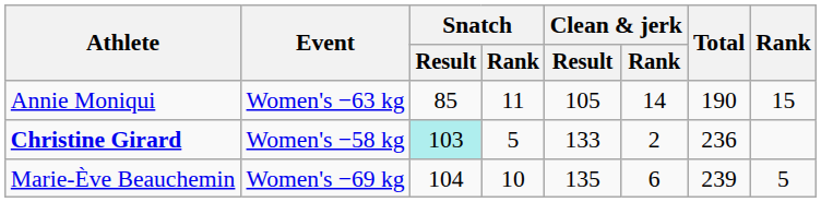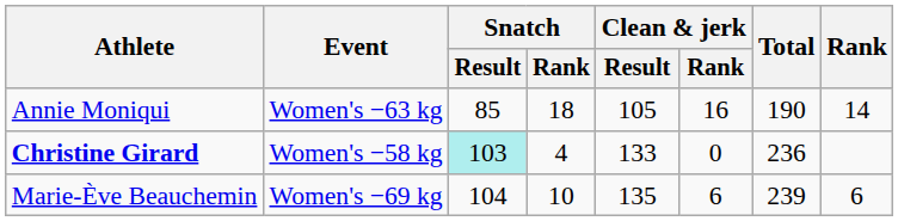 <table class="wikitable" style="font-size:90%">
 <tr>
 <th rowspan=2>Athlete</th>
 <th rowspan=2>Event</th>
 <th colspan="2">Snatch</th>
 <th colspan="2">Clean & jerk</th>
 <th rowspan="2">Total</th>
 <th rowspan="2">Rank</th>
 </tr>
 <tr style="font-size:95%">
 <th>Result</th>
 <th>Rank</th>
 <th>Result</th>
 <th>Rank</th>
 </tr>
 <tr align=center>
 <td align=left><a href='#'>Annie Moniqui</a></td>
 <td align=left><a href='#'>Women's −63 kg</a></td>
 <td>85</td>
-<td>11</td>
+<td>18</td>
 <td>105</td>
+<td>16</td>
+<td>190</td>
 <td>14</td>
-<td>190</td>
-<td>15</td>
 </tr>
 <tr align=center>
 <td align=left><strong><a href='#'>Christine Girard</a></strong></td>
 <td align=left><a href='#'>Women's −58 kg</a></td>
 <td style="background: paleturquoise;">103</td>
-<td>5</td>
+<td>4</td>
 <td>133</td>
-<td>2</td>
+<td>0</td>
 <td>236</td>
 <td></td>
 </tr>
 <tr align=center>
 <td align=left><a href='#'>Marie-Ève Beauchemin</a></td>
 <td align=left><a href='#'>Women's −69 kg</a></td>
 <td>104</td>
 <td>10</td>
 <td>135</td>
 <td>6</td>
 <td>239</td>
-<td>5</td>
+<td>6</td>
 </tr>
 </table>
